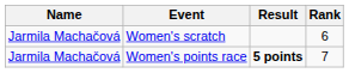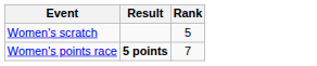 <table class="wikitable sortable">
 <tr>
-<th>Name</th>
 <th>Event</th>
 <th>Result</th>
 <th>Rank</th>
 </tr>
 <tr>
-<td><a href='#'>Jarmila Machačová</a></td>
 <td><a href='#'>Women's scratch</a></td>
 <td></td>
-<td align=center>6</td>
+<td align=center>5</td>
 </tr>
 <tr>
-<td><a href='#'>Jarmila Machačová</a></td>
 <td><a href='#'>Women's points race</a></td>
 <td><strong>5 points</strong></td>
 <td align=center>7</td>
 </tr>
 </table>
